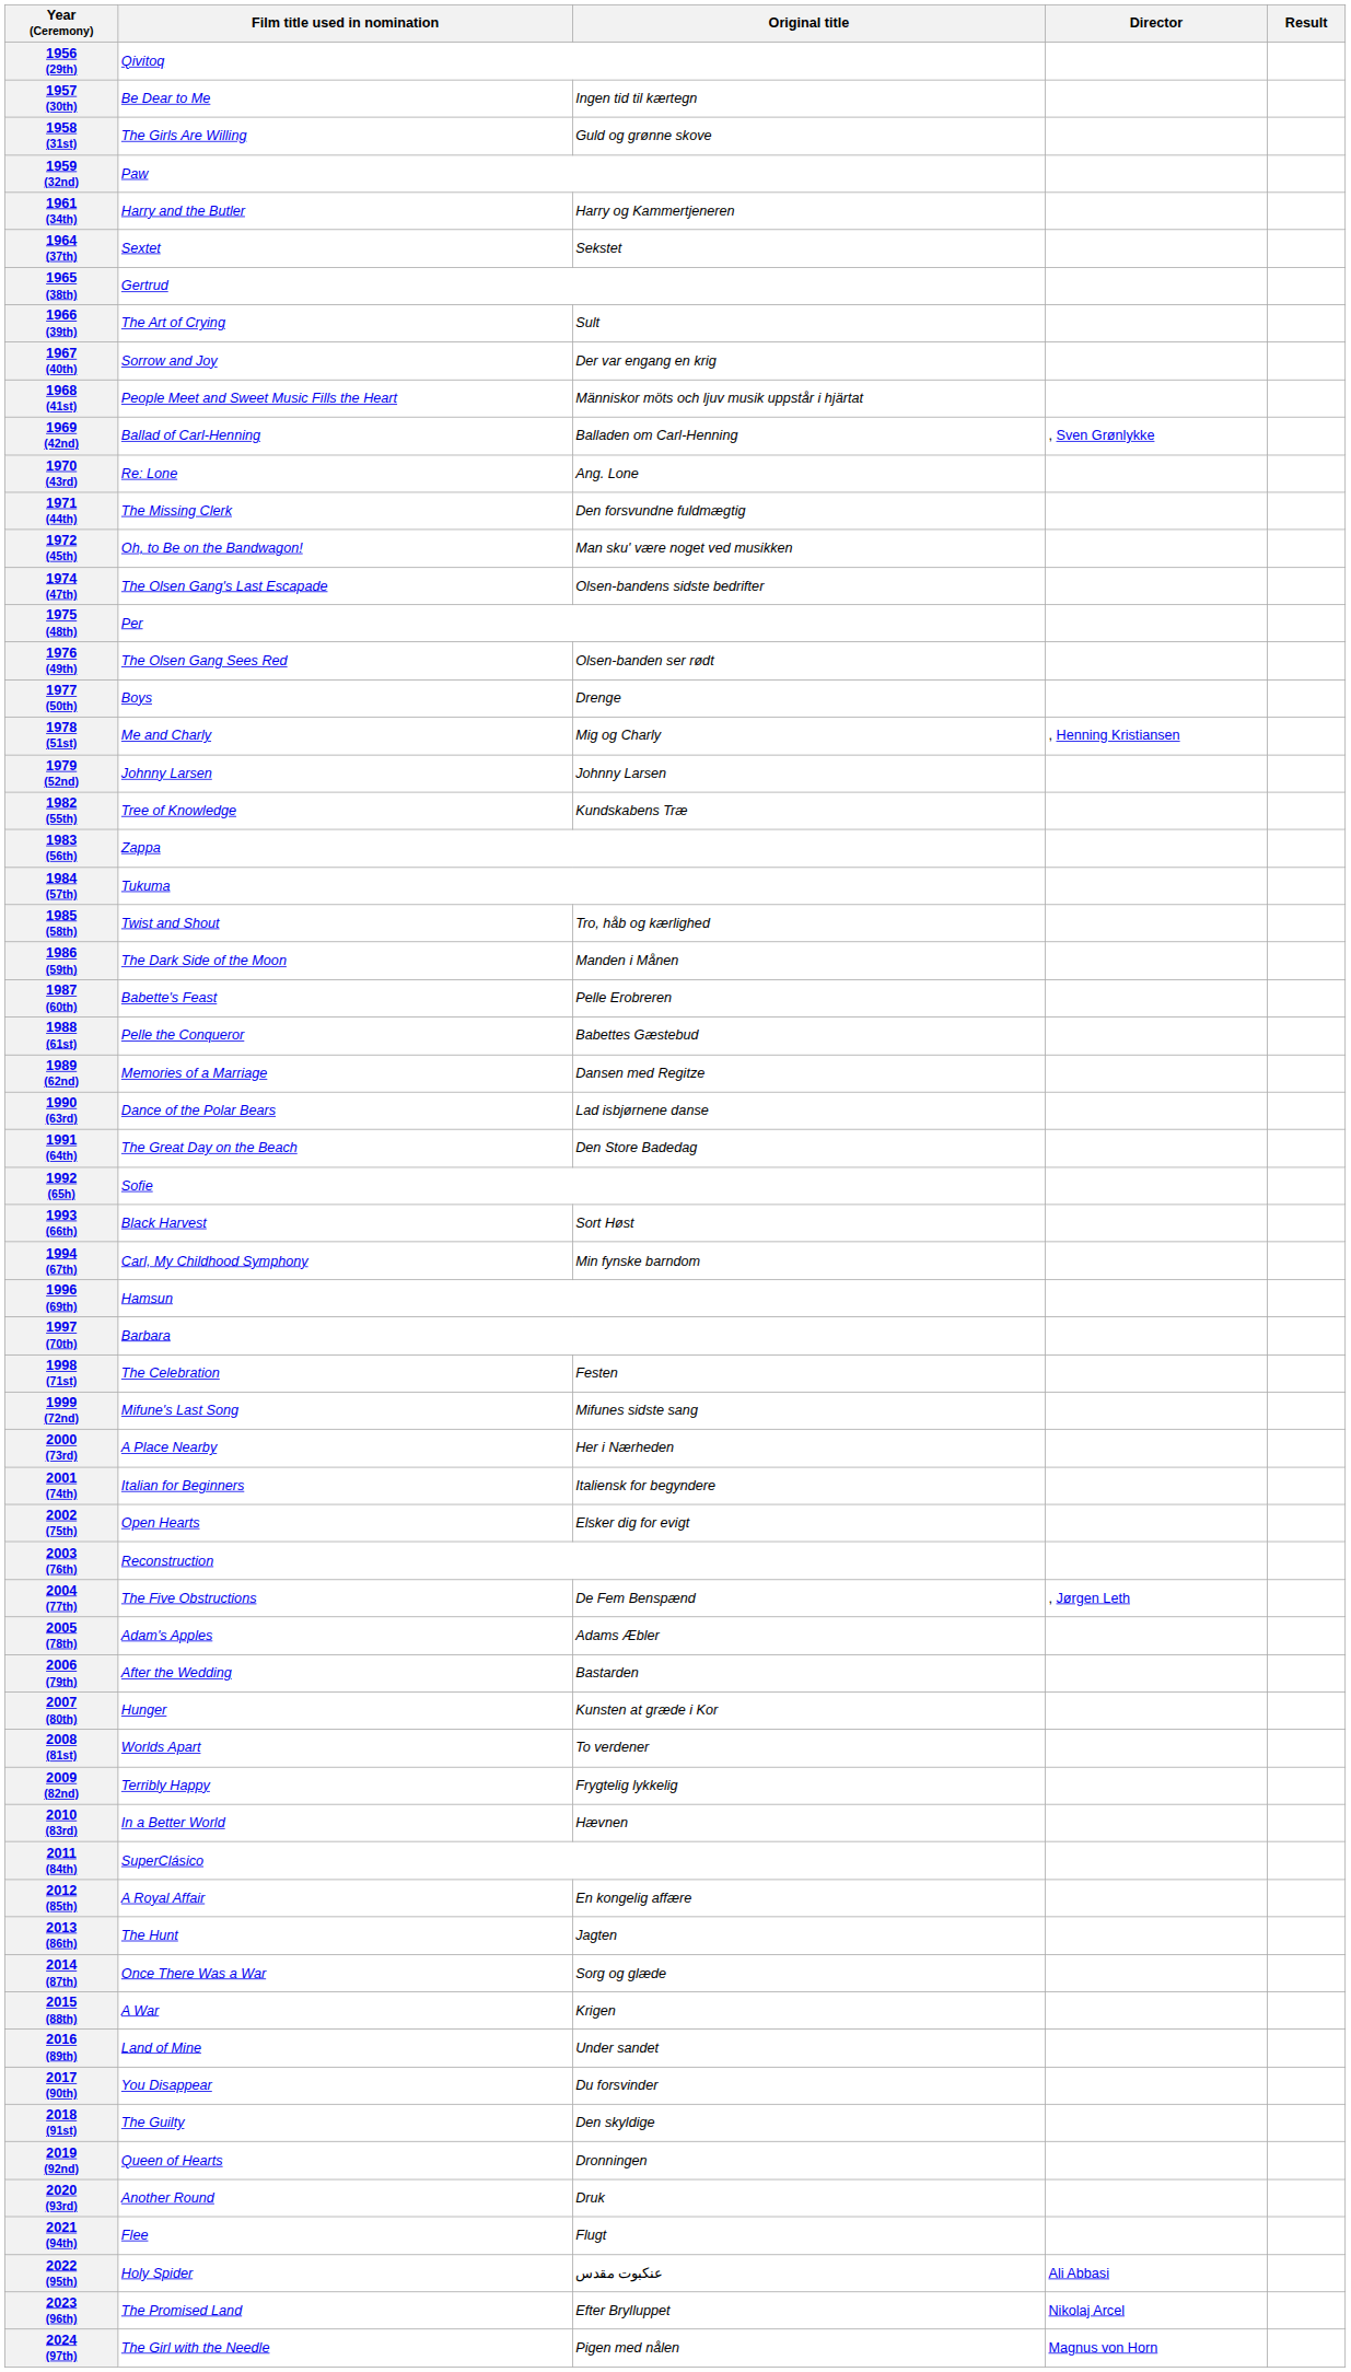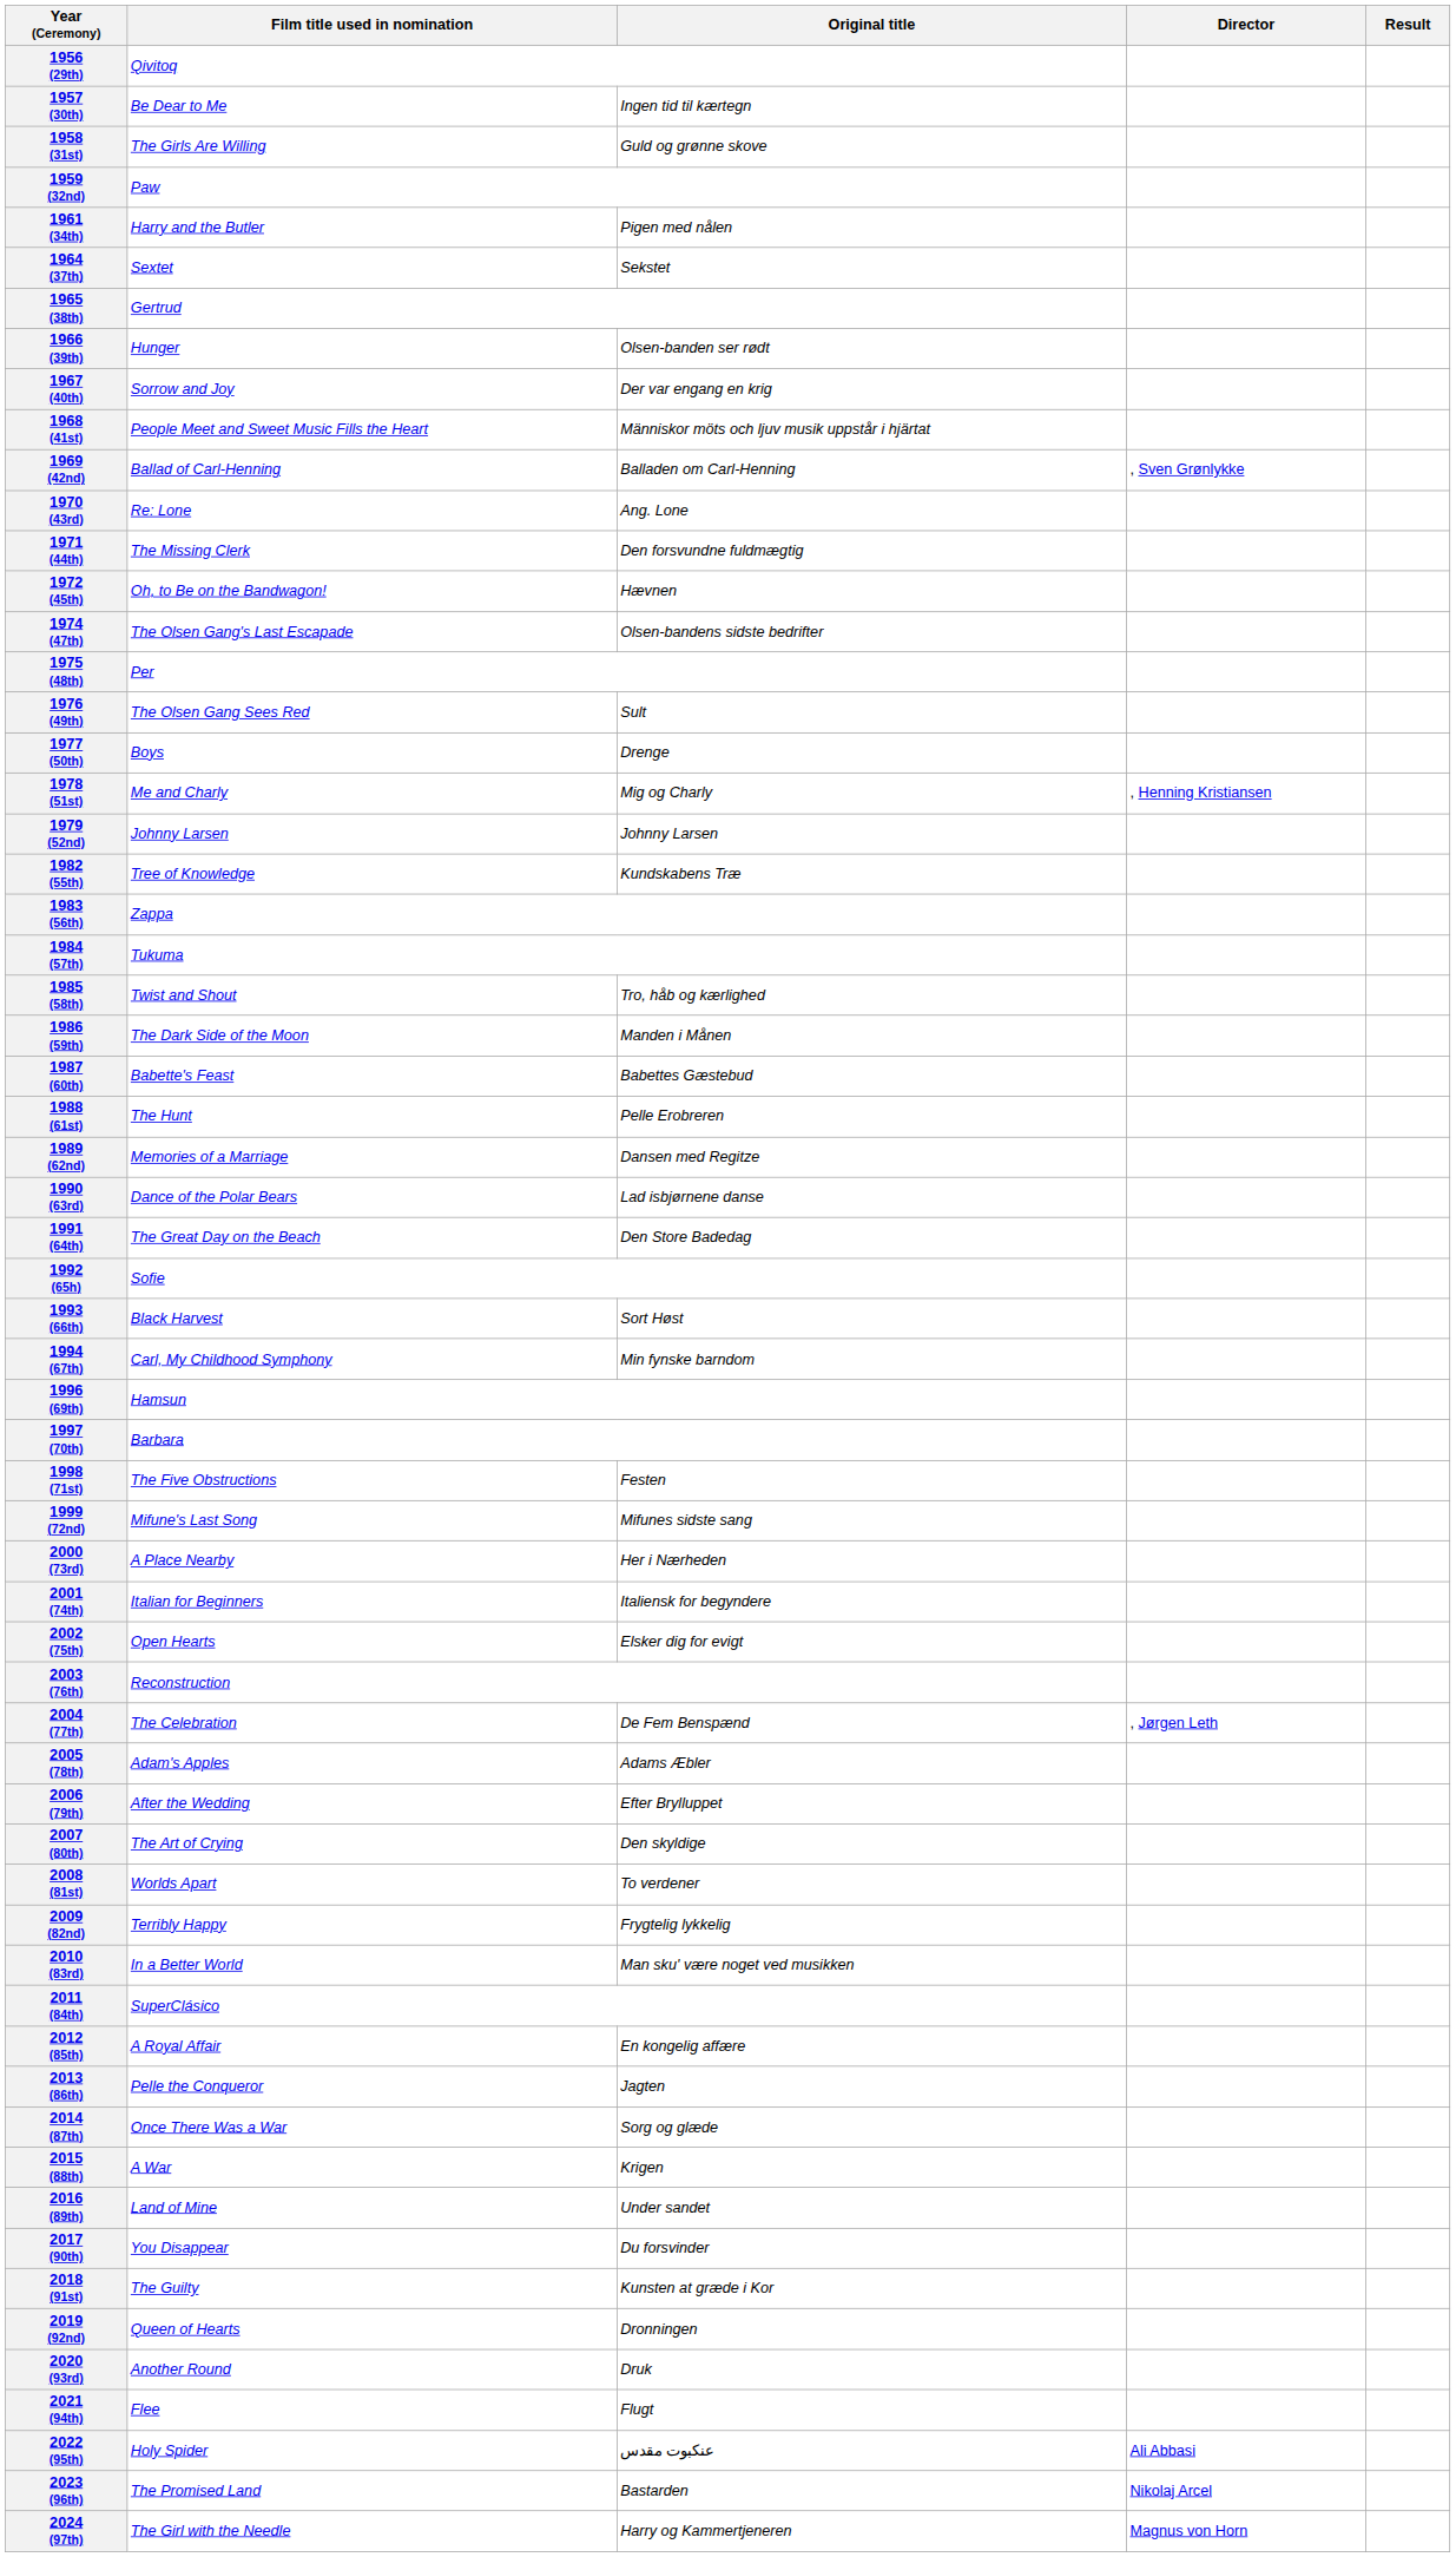 <table class="wikitable sortable" width="98%" style="background:#ffffff;">
 <tr>
 <th>Year<br><small>(Ceremony)</small></th>
 <th>Film title used in nomination</th>
 <th>Original title</th>
 <th>Director</th>
 <th>Result</th>
 </tr>
 <tr>
 <th align="center"><a href='#'>1956</a><br><small><a href='#'>(29th)</a></small></th>
 <td colspan="2"><em><a href='#'>Qivitoq</a></em></td>
 <td></td>
 <td></td>
 </tr>
 <tr>
 <th align="center"><a href='#'>1957</a><br><small><a href='#'>(30th)</a></small></th>
 <td><em><a href='#'>Be Dear to Me</a></em></td>
 <td><em>Ingen tid til kærtegn</em></td>
 <td></td>
 <td></td>
 </tr>
 <tr>
 <th align="center"><a href='#'>1958</a><br><small><a href='#'>(31st)</a></small></th>
 <td><em><a href='#'>The Girls Are Willing</a></em></td>
 <td><em>Guld og grønne skove</em></td>
 <td></td>
 <td></td>
 </tr>
 <tr>
 <th align="center"><a href='#'>1959</a><br><small><a href='#'>(32nd)</a></small></th>
 <td colspan="2"><em><a href='#'>Paw</a></em></td>
 <td></td>
 <td></td>
 </tr>
 <tr>
 <th align="center"><a href='#'>1961</a><br><small><a href='#'>(34th)</a></small></th>
 <td><em><a href='#'>Harry and the Butler</a></em></td>
-<td><em>Harry og Kammertjeneren</em></td>
+<td><em>Pigen med nålen</em></td>
 <td></td>
 <td></td>
 </tr>
 <tr>
 <th align="center"><a href='#'>1964</a><br><small><a href='#'>(37th)</a></small></th>
 <td><em><a href='#'>Sextet</a></em></td>
 <td><em>Sekstet</em></td>
 <td></td>
 <td></td>
 </tr>
 <tr>
 <th align="center"><a href='#'>1965</a><br><small><a href='#'>(38th)</a></small></th>
 <td colspan="2"><em><a href='#'>Gertrud</a></em></td>
 <td></td>
 <td></td>
 </tr>
 <tr>
 <th align="center"><a href='#'>1966</a><br><small><a href='#'>(39th)</a></small></th>
-<td><em><a href='#'>The Art of Crying</a></em></td>
-<td><em>Sult</em></td>
+<td><em><a href='#'>Hunger</a></em></td>
+<td><em>Olsen-banden ser rødt</em></td>
 <td></td>
 <td></td>
 </tr>
 <tr>
 <th align="center"><a href='#'>1967</a><br><small><a href='#'>(40th)</a></small></th>
 <td><em><a href='#'>Sorrow and Joy</a></em></td>
 <td><em>Der var engang en krig</em></td>
 <td></td>
 <td></td>
 </tr>
 <tr>
 <th align="center"><a href='#'>1968</a><br><small><a href='#'>(41st)</a></small></th>
 <td><em><a href='#'>People Meet and Sweet Music Fills the Heart</a></em></td>
 <td><em>Människor möts och ljuv musik uppstår i hjärtat</em></td>
 <td></td>
 <td></td>
 </tr>
 <tr>
 <th align="center"><a href='#'>1969</a><br><small><a href='#'>(42nd)</a></small></th>
 <td><em><a href='#'>Ballad of Carl-Henning</a></em></td>
 <td><em>Balladen om Carl-Henning</em></td>
 <td>, <a href='#'>Sven Grønlykke</a></td>
 <td></td>
 </tr>
 <tr>
 <th align="center"><a href='#'>1970</a><br><small><a href='#'>(43rd)</a></small></th>
 <td><em><a href='#'>Re: Lone</a></em></td>
 <td><em>Ang. Lone</em></td>
 <td></td>
 <td></td>
 </tr>
 <tr>
 <th align="center"><a href='#'>1971</a><br><small><a href='#'>(44th)</a></small></th>
 <td><em><a href='#'>The Missing Clerk</a></em></td>
 <td><em>Den forsvundne fuldmægtig</em></td>
 <td></td>
 <td></td>
 </tr>
 <tr>
 <th align="center"><a href='#'>1972</a><br><small><a href='#'>(45th)</a></small></th>
 <td><em><a href='#'>Oh, to Be on the Bandwagon!</a></em></td>
-<td><em>Man sku' være noget ved musikken</em></td>
+<td><em>Hævnen</em></td>
 <td></td>
 <td></td>
 </tr>
 <tr>
 <th align="center"><a href='#'>1974</a><br><small><a href='#'>(47th)</a></small></th>
 <td><em><a href='#'>The Olsen Gang's Last Escapade</a></em></td>
 <td><em>Olsen-bandens sidste bedrifter</em></td>
 <td></td>
 <td></td>
 </tr>
 <tr>
 <th align="center"><a href='#'>1975</a><br><small><a href='#'>(48th)</a></small></th>
 <td colspan="2"><em><a href='#'>Per</a></em></td>
 <td></td>
 <td></td>
 </tr>
 <tr>
 <th align="center"><a href='#'>1976</a><br><small><a href='#'>(49th)</a></small></th>
 <td><em><a href='#'>The Olsen Gang Sees Red</a></em></td>
-<td><em>Olsen-banden ser rødt</em></td>
+<td><em>Sult</em></td>
 <td></td>
 <td></td>
 </tr>
 <tr>
 <th align="center"><a href='#'>1977</a><br><small><a href='#'>(50th)</a></small></th>
 <td><em><a href='#'>Boys</a></em></td>
 <td><em>Drenge</em></td>
 <td></td>
 <td></td>
 </tr>
 <tr>
 <th align="center"><a href='#'>1978</a><br><small><a href='#'>(51st)</a></small></th>
 <td><em><a href='#'>Me and Charly</a></em></td>
 <td><em>Mig og Charly</em></td>
 <td>, <a href='#'>Henning Kristiansen</a></td>
 <td></td>
 </tr>
 <tr>
 <th align="center"><a href='#'>1979</a><br><small><a href='#'>(52nd)</a></small></th>
 <td><em><a href='#'>Johnny Larsen</a></em></td>
 <td><em>Johnny Larsen</em></td>
 <td></td>
 <td></td>
 </tr>
 <tr>
 <th align="center"><a href='#'>1982</a><br><small><a href='#'>(55th)</a></small></th>
 <td><em><a href='#'>Tree of Knowledge</a></em></td>
 <td><em>Kundskabens Træ</em></td>
 <td></td>
 <td></td>
 </tr>
 <tr>
 <th align="center"><a href='#'>1983</a><br><small><a href='#'>(56th)</a></small></th>
 <td colspan="2"><em><a href='#'>Zappa</a></em></td>
 <td></td>
 <td></td>
 </tr>
 <tr>
 <th align="center"><a href='#'>1984</a><br><small><a href='#'>(57th)</a></small></th>
 <td colspan="2"><em><a href='#'>Tukuma</a></em></td>
 <td></td>
 <td></td>
 </tr>
 <tr>
 <th align="center"><a href='#'>1985</a><br><small><a href='#'>(58th)</a></small></th>
 <td><em><a href='#'>Twist and Shout</a></em></td>
 <td><em>Tro, håb og kærlighed</em></td>
 <td></td>
 <td></td>
 </tr>
 <tr>
 <th align="center"><a href='#'>1986</a><br><small><a href='#'>(59th)</a></small></th>
 <td><em><a href='#'>The Dark Side of the Moon</a></em></td>
 <td><em>Manden i Månen</em></td>
 <td></td>
 <td></td>
 </tr>
 <tr>
 <th align="center"><a href='#'>1987</a><br><small><a href='#'>(60th)</a></small></th>
 <td><em><a href='#'>Babette's Feast</a></em></td>
-<td><em>Pelle Erobreren</em></td>
+<td><em>Babettes Gæstebud</em></td>
 <td></td>
 <td></td>
 </tr>
 <tr>
 <th align="center"><a href='#'>1988</a><br><small><a href='#'>(61st)</a></small></th>
-<td><em><a href='#'>Pelle the Conqueror</a></em></td>
-<td><em>Babettes Gæstebud</em></td>
+<td><em><a href='#'>The Hunt</a></em></td>
+<td><em>Pelle Erobreren</em></td>
 <td></td>
 <td></td>
 </tr>
 <tr>
 <th align="center"><a href='#'>1989</a><br><small><a href='#'>(62nd)</a></small></th>
 <td><em><a href='#'>Memories of a Marriage</a></em></td>
 <td><em>Dansen med Regitze</em></td>
 <td></td>
 <td></td>
 </tr>
 <tr>
 <th align="center"><a href='#'>1990</a><br><small><a href='#'>(63rd)</a></small></th>
 <td><em><a href='#'>Dance of the Polar Bears</a></em></td>
 <td><em>Lad isbjørnene danse</em></td>
 <td></td>
 <td></td>
 </tr>
 <tr>
 <th align="center"><a href='#'>1991</a><br><small><a href='#'>(64th)</a></small></th>
 <td><em><a href='#'>The Great Day on the Beach</a></em></td>
 <td><em>Den Store Badedag</em></td>
 <td></td>
 <td></td>
 </tr>
 <tr>
 <th align="center"><a href='#'>1992</a><br><small><a href='#'>(65h)</a></small></th>
 <td colspan="2"><em><a href='#'>Sofie</a></em></td>
 <td></td>
 <td></td>
 </tr>
 <tr>
 <th align="center"><a href='#'>1993</a><br><small><a href='#'>(66th)</a></small></th>
 <td><em><a href='#'>Black Harvest</a></em></td>
 <td><em>Sort Høst</em></td>
 <td></td>
 <td></td>
 </tr>
 <tr>
 <th align="center"><a href='#'>1994</a><br><small><a href='#'>(67th)</a></small></th>
 <td><em><a href='#'>Carl, My Childhood Symphony</a></em></td>
 <td><em>Min fynske barndom</em></td>
 <td></td>
 <td></td>
 </tr>
 <tr>
 <th align="center"><a href='#'>1996</a><br><small><a href='#'>(69th)</a></small></th>
 <td colspan="2"><em><a href='#'>Hamsun</a></em></td>
 <td></td>
 <td></td>
 </tr>
 <tr>
 <th align="center"><a href='#'>1997</a><br><small><a href='#'>(70th)</a></small></th>
 <td colspan="2"><em><a href='#'>Barbara</a></em></td>
 <td></td>
 <td></td>
 </tr>
 <tr>
 <th align="center"><a href='#'>1998</a><br><small><a href='#'>(71st)</a></small></th>
-<td><em><a href='#'>The Celebration</a></em></td>
+<td><em><a href='#'>The Five Obstructions</a></em></td>
 <td><em>Festen</em></td>
 <td></td>
 <td></td>
 </tr>
 <tr>
 <th align="center"><a href='#'>1999</a><br><small><a href='#'>(72nd)</a></small></th>
 <td><em><a href='#'>Mifune's Last Song</a></em></td>
 <td><em>Mifunes sidste sang</em></td>
 <td></td>
 <td></td>
 </tr>
 <tr>
 <th align="center"><a href='#'>2000</a><br><small><a href='#'>(73rd)</a></small></th>
 <td><em><a href='#'>A Place Nearby</a></em></td>
 <td><em>Her i Nærheden</em></td>
 <td></td>
 <td></td>
 </tr>
 <tr>
 <th align="center"><a href='#'>2001</a><br><small><a href='#'>(74th)</a></small></th>
 <td><em><a href='#'>Italian for Beginners</a></em></td>
 <td><em>Italiensk for begyndere</em></td>
 <td></td>
 <td></td>
 </tr>
 <tr>
 <th align="center"><a href='#'>2002</a><br><small><a href='#'>(75th)</a></small></th>
 <td><em><a href='#'>Open Hearts</a></em></td>
 <td><em>Elsker dig for evigt</em></td>
 <td></td>
 <td></td>
 </tr>
 <tr>
 <th align="center"><a href='#'>2003</a><br><small><a href='#'>(76th)</a></small></th>
 <td colspan="2"><em><a href='#'>Reconstruction</a></em></td>
 <td></td>
 <td></td>
 </tr>
 <tr>
 <th align="center"><a href='#'>2004</a><br><small><a href='#'>(77th)</a></small></th>
-<td><em><a href='#'>The Five Obstructions</a></em></td>
+<td><em><a href='#'>The Celebration</a></em></td>
 <td><em>De Fem Benspænd</em></td>
 <td>, <a href='#'>Jørgen Leth</a></td>
 <td></td>
 </tr>
 <tr>
 <th align="center"><a href='#'>2005</a><br><small><a href='#'>(78th)</a></small></th>
 <td><em><a href='#'>Adam's Apples</a></em></td>
 <td><em>Adams Æbler</em></td>
 <td></td>
 <td></td>
 </tr>
 <tr>
 <th align="center"><a href='#'>2006</a><br><small><a href='#'>(79th)</a></small></th>
 <td><em><a href='#'>After the Wedding</a></em></td>
-<td><em>Bastarden</em></td>
+<td><em>Efter Brylluppet</em></td>
 <td></td>
 <td></td>
 </tr>
 <tr>
 <th align="center"><a href='#'>2007</a><br><small><a href='#'>(80th)</a></small></th>
-<td><em><a href='#'>Hunger</a></em></td>
-<td><em>Kunsten at græde i Kor</em></td>
+<td><em><a href='#'>The Art of Crying</a></em></td>
+<td><em>Den skyldige</em></td>
 <td></td>
 <td></td>
 </tr>
 <tr>
 <th align="center"><a href='#'>2008</a><br><small><a href='#'>(81st)</a></small></th>
 <td><em><a href='#'>Worlds Apart</a></em></td>
 <td><em>To verdener</em></td>
 <td></td>
 <td></td>
 </tr>
 <tr>
 <th align="center"><a href='#'>2009</a><br><small><a href='#'>(82nd)</a></small></th>
 <td><em><a href='#'>Terribly Happy</a></em></td>
 <td><em>Frygtelig lykkelig</em></td>
 <td></td>
 <td></td>
 </tr>
 <tr>
 <th align="center"><a href='#'>2010</a><br><small><a href='#'>(83rd)</a></small></th>
 <td><em><a href='#'>In a Better World</a></em></td>
-<td><em>Hævnen</em></td>
+<td><em>Man sku' være noget ved musikken</em></td>
 <td></td>
 <td></td>
 </tr>
 <tr>
 <th align="center"><a href='#'>2011</a><br><small><a href='#'>(84th)</a></small></th>
 <td colspan="2"><em><a href='#'>SuperClásico</a></em></td>
 <td></td>
 <td></td>
 </tr>
 <tr>
 <th align="center"><a href='#'>2012</a><br><small><a href='#'>(85th)</a></small></th>
 <td><em><a href='#'>A Royal Affair</a></em></td>
 <td><em>En kongelig affære</em></td>
 <td></td>
 <td></td>
 </tr>
 <tr>
 <th align="center"><a href='#'>2013</a><br><small><a href='#'>(86th)</a></small></th>
-<td><em><a href='#'>The Hunt</a></em></td>
+<td><em><a href='#'>Pelle the Conqueror</a></em></td>
 <td><em>Jagten</em></td>
 <td></td>
 <td></td>
 </tr>
 <tr>
 <th align="center"><a href='#'>2014</a><br><small><a href='#'>(87th)</a></small></th>
 <td><em><a href='#'>Once There Was a War</a></em></td>
 <td><em>Sorg og glæde</em></td>
 <td></td>
 <td></td>
 </tr>
 <tr>
 <th align="center"><a href='#'>2015</a><br><small><a href='#'>(88th)</a></small></th>
 <td><em><a href='#'>A War</a></em></td>
 <td><em>Krigen</em></td>
 <td></td>
 <td></td>
 </tr>
 <tr>
 <th align="center"><a href='#'>2016</a><br><small><a href='#'>(89th)</a></small></th>
 <td><em><a href='#'>Land of Mine</a></em></td>
 <td><em>Under sandet</em></td>
 <td></td>
 <td></td>
 </tr>
 <tr>
 <th align="center"><a href='#'>2017</a><br><small><a href='#'>(90th)</a></small></th>
 <td><em><a href='#'>You Disappear</a></em></td>
 <td><em>Du forsvinder</em></td>
 <td></td>
 <td></td>
 </tr>
 <tr>
 <th align="center"><a href='#'>2018</a><br><small><a href='#'>(91st)</a></small></th>
 <td><em><a href='#'>The Guilty</a></em></td>
-<td><em>Den skyldige</em></td>
+<td><em>Kunsten at græde i Kor</em></td>
 <td></td>
 <td></td>
 </tr>
 <tr>
 <th align="center"><a href='#'>2019</a><br><small><a href='#'>(92nd)</a></small></th>
 <td><em><a href='#'>Queen of Hearts</a></em></td>
 <td><em>Dronningen</em></td>
 <td></td>
 <td></td>
 </tr>
 <tr>
 <th align="center"><a href='#'>2020</a><br><small><a href='#'>(93rd)</a></small></th>
 <td><em><a href='#'>Another Round</a></em></td>
 <td><em>Druk</em></td>
 <td></td>
 <td></td>
 </tr>
 <tr>
 <th align="center"><a href='#'>2021</a><br><small><a href='#'>(94th)</a></small></th>
 <td><em><a href='#'>Flee</a></em></td>
 <td><em>Flugt</em></td>
 <td></td>
 <td></td>
 </tr>
 <tr>
 <th align="center"><a href='#'>2022</a><br><small><a href='#'>(95th)</a></small></th>
 <td><em><a href='#'>Holy Spider</a></em></td>
 <td>عنکبوت مقدس</td>
 <td><a href='#'>Ali Abbasi</a></td>
 <td></td>
 </tr>
 <tr>
 <th align="center"><a href='#'>2023</a><br><small><a href='#'>(96th)</a></small></th>
 <td><em><a href='#'>The Promised Land</a></em></td>
-<td><em>Efter Brylluppet</em></td>
+<td><em>Bastarden</em></td>
 <td><a href='#'>Nikolaj Arcel</a></td>
 <td></td>
 </tr>
 <tr>
 <th><a href='#'>2024</a><br><small><a href='#'>(97th)</a></small></th>
 <td><em><a href='#'>The Girl with the Needle</a></em></td>
-<td><em>Pigen med nålen</em></td>
+<td><em>Harry og Kammertjeneren</em></td>
 <td><a href='#'>Magnus von Horn</a></td>
 <td></td>
 </tr>
 </table>
